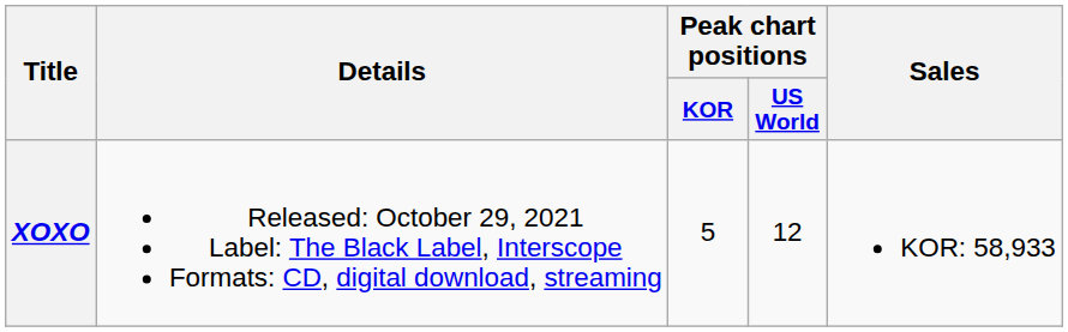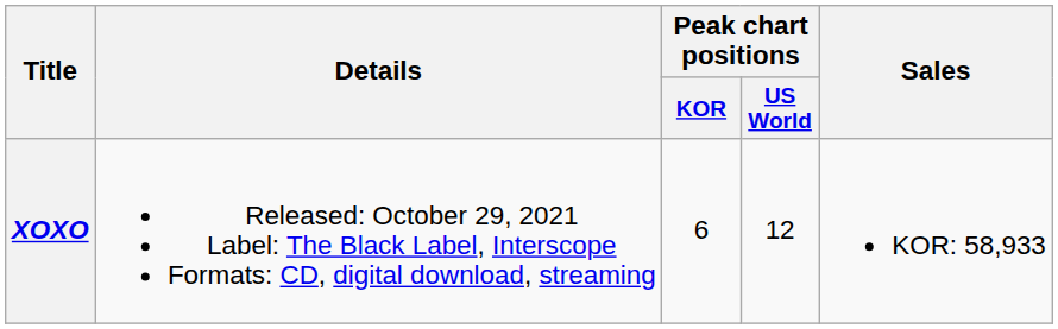 <table class="wikitable plainrowheaders" style="text-align:center">
 <tr>
 <th scope="col" rowspan="2">Title</th>
 <th scope="col" rowspan="2">Details</th>
 <th scope="col" colspan="2">Peak chart positions</th>
 <th scope="col" rowspan="2">Sales</th>
 </tr>
 <tr>
 <th scope="col" style="width:3em;font-size:85%"><a href='#'>KOR</a><br></th>
 <th scope="col" style="width:3em;font-size:85%"><a href='#'>US<br>World</a><br></th>
 </tr>
 <tr>
 <th scope="row"><em><a href='#'>XOXO</a></em></th>
 <td><br><ul><li>Released: October 29, 2021</li><li>Label: <a href='#'>The Black Label</a>, <a href='#'>Interscope</a></li><li>Formats: <a href='#'>CD</a>, <a href='#'>digital download</a>, <a href='#'>streaming</a></li></ul></td>
-<td>5</td>
+<td>6</td>
 <td>12</td>
 <td><br><ul><li>KOR: 58,933</li></ul></td>
 </tr>
 </table>
